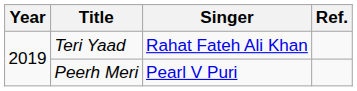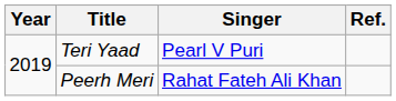 <table class="wikitable sortable">
 <tr>
 <th>Year</th>
 <th>Title</th>
 <th>Singer</th>
 <th class="unsortable">Ref.</th>
 </tr>
 <tr>
 <td rowspan="2">2019</td>
 <td><em>Teri Yaad</em></td>
-<td><a href='#'>Rahat Fateh Ali Khan</a></td>
+<td><a href='#'>Pearl V Puri</a></td>
 <td style="text-align:center;"></td>
 </tr>
 <tr>
 <td><em>Peerh Meri</em></td>
-<td><a href='#'>Pearl V Puri</a></td>
+<td><a href='#'>Rahat Fateh Ali Khan</a></td>
 <td style="text-align:center;"></td>
 </tr>
 </table>
